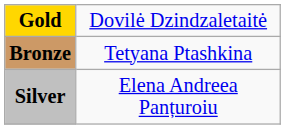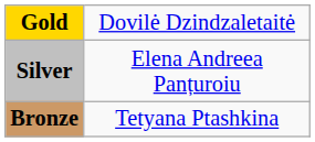 <table class="wikitable" style="text-align:center; " width="35%">
 <tr>
 <td bgcolor="gold"><strong>Gold</strong></td>
 <td><a href='#'>Dovilė Dzindzaletaitė</a><br>  <small><em></em></small></td>
 </tr>
 <tr>
+<td bgcolor="silver"><strong>Silver</strong></td>
+<td><a href='#'>Elena Andreea Panțuroiu</a><br>  <small><em></em></small></td>
+</tr>
+<tr>
 <td bgcolor="CC9966"><strong>Bronze</strong></td>
 <td><a href='#'>Tetyana Ptashkina</a><br>  <small><em></em></small></td>
 </tr>
-<tr>
-<td bgcolor="silver"><strong>Silver</strong></td>
-<td><a href='#'>Elena Andreea Panțuroiu</a><br>  <small><em></em></small></td>
-</tr>
 </table>
